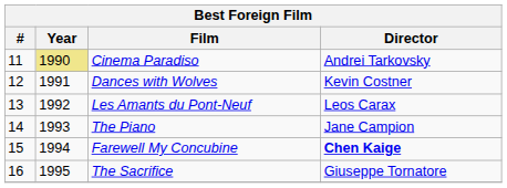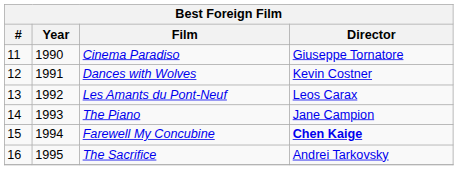 <table class="wikitable collapsible collapsed" style="width:45%">
 <tr>
 <th colspan="4">Best Foreign Film</th>
 </tr>
 <tr>
 <th>#</th>
 <th>Year</th>
 <th>Film</th>
 <th>Director</th>
 </tr>
 <tr>
 <td>11</td>
-<td style="background: khaki;">1990</td>
+<td>1990</td>
 <td><em><a href='#'>Cinema Paradiso</a></em></td>
-<td><a href='#'>Andrei Tarkovsky</a></td>
+<td><a href='#'>Giuseppe Tornatore</a></td>
 </tr>
 <tr>
 <td>12</td>
 <td>1991</td>
 <td><em><a href='#'>Dances with Wolves</a></em></td>
 <td><a href='#'>Kevin Costner</a></td>
 </tr>
 <tr>
 <td>13</td>
 <td>1992</td>
 <td><em><a href='#'>Les Amants du Pont-Neuf</a></em></td>
 <td><a href='#'>Leos Carax</a></td>
 </tr>
 <tr>
 <td>14</td>
 <td>1993</td>
 <td><em><a href='#'>The Piano</a></em></td>
 <td><a href='#'>Jane Campion</a></td>
 </tr>
 <tr>
 <td>15</td>
 <td>1994</td>
 <td><em><a href='#'>Farewell My Concubine</a></em></td>
 <td><strong><a href='#'>Chen Kaige</a></strong></td>
 </tr>
 <tr>
 <td>16</td>
 <td>1995</td>
 <td><em><a href='#'>The Sacrifice</a></em></td>
-<td><a href='#'>Giuseppe Tornatore</a></td>
+<td><a href='#'>Andrei Tarkovsky</a></td>
 </tr>
 <tr>
 </tr>
 </table>
